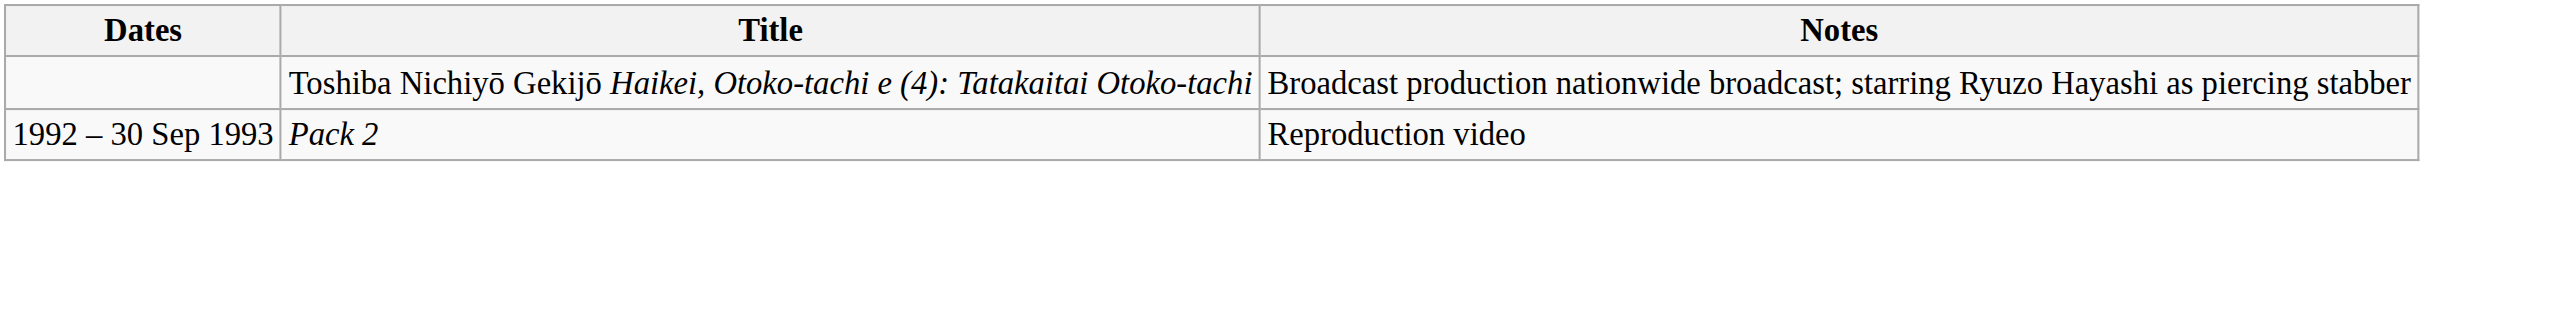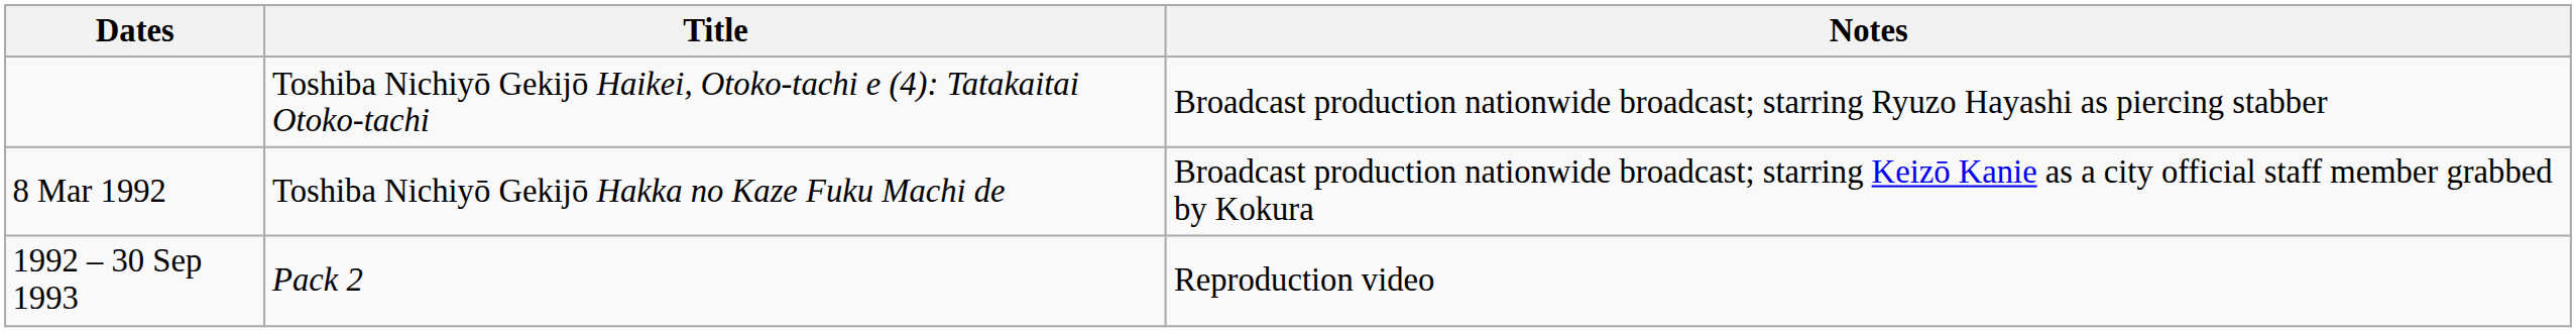 <table class="wikitable">
 <tr>
 <th>Dates</th>
 <th>Title</th>
 <th>Notes</th>
 </tr>
 <tr>
 <td></td>
 <td>Toshiba Nichiyō Gekijō <em>Haikei, Otoko-tachi e (4): Tatakaitai Otoko-tachi</em></td>
 <td>Broadcast production nationwide broadcast; starring Ryuzo Hayashi as piercing stabber</td>
 </tr>
 <tr>
+<td>8 Mar 1992</td>
+<td>Toshiba Nichiyō Gekijō <em>Hakka no Kaze Fuku Machi de</em></td>
+<td>Broadcast production nationwide broadcast; starring <a href='#'>Keizō Kanie</a> as a city official staff member  grabbed by Kokura</td>
+</tr>
+<tr>
 <td>1992 – 30 Sep 1993</td>
 <td><em>Pack 2</em></td>
 <td>Reproduction video</td>
 </tr>
 </table>
